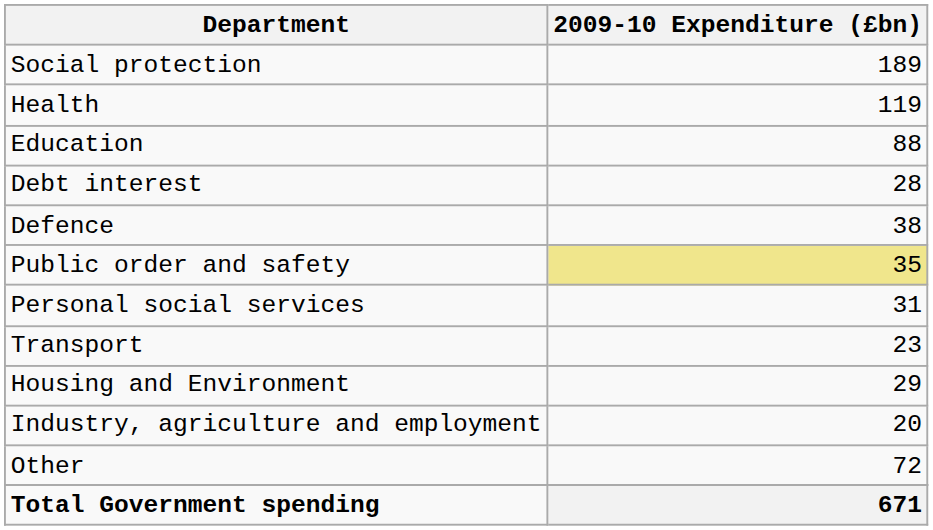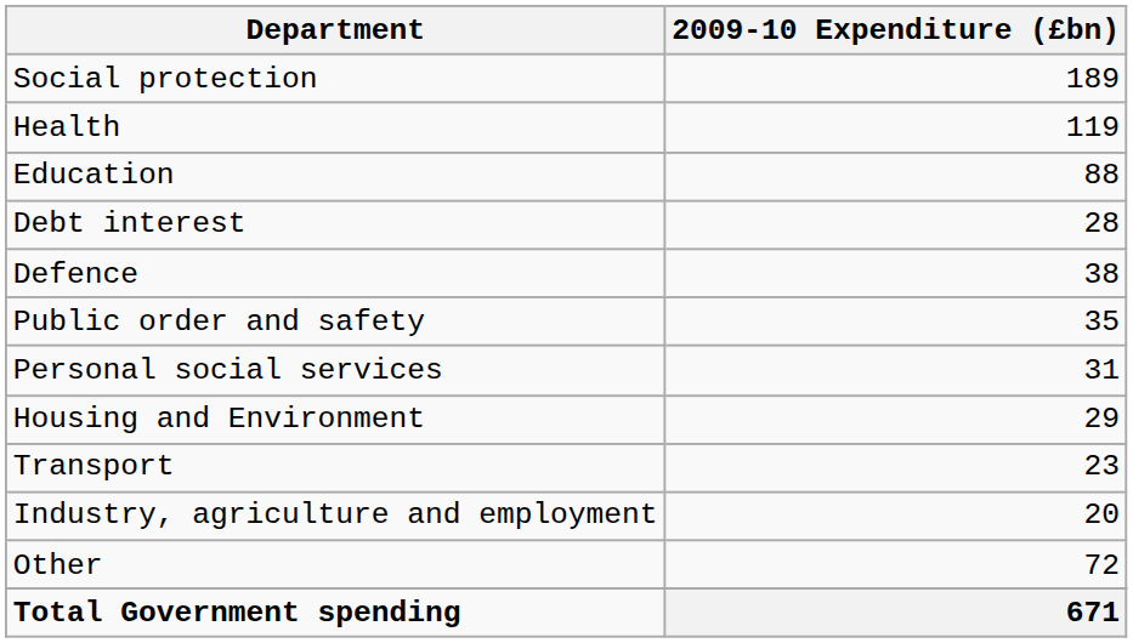 <table class="wikitable sortable">
 <tr>
 <th>Department</th>
 <th style="text-align: right">2009-10 Expenditure (£bn)</th>
 </tr>
 <tr>
 <td>Social protection</td>
 <td style="text-align: right">189</td>
 </tr>
 <tr>
 <td>Health</td>
 <td style="text-align: right">119</td>
 </tr>
 <tr>
 <td>Education</td>
 <td style="text-align: right">88</td>
 </tr>
 <tr>
 <td>Debt interest</td>
 <td style="text-align: right">28</td>
 </tr>
 <tr>
 <td>Defence</td>
 <td style="text-align: right">38</td>
 </tr>
 <tr>
 <td>Public order and safety</td>
-<td style="background: khaki; text-align: right">35</td>
+<td style="text-align: right">35</td>
 </tr>
 <tr>
 <td>Personal social services</td>
 <td style="text-align: right">31</td>
 </tr>
 <tr>
+<td>Housing and Environment</td>
+<td style="text-align: right">29</td>
+</tr>
+<tr>
 <td>Transport</td>
 <td style="text-align: right">23</td>
-</tr>
-<tr>
-<td>Housing and Environment</td>
-<td style="text-align: right">29</td>
 </tr>
 <tr>
 <td>Industry, agriculture and employment</td>
 <td style="text-align: right">20</td>
 </tr>
 <tr>
 <td>Other</td>
 <td style="text-align: right">72</td>
 </tr>
 <tr>
 </tr>
 <tr class="sortbottom">
 <td style="text-align: left"><strong>Total Government spending</strong></td>
 <th style="text-align: right">671</th>
 </tr>
 </table>
